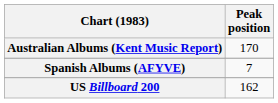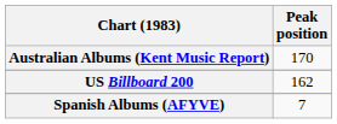 <table class="wikitable sortable plainrowheaders" style="text-align:center">
 <tr>
 <th scope="col">Chart (1983)</th>
 <th scope="col">Peak<br>position</th>
 </tr>
 <tr>
 <th scope="row">Australian Albums (<a href='#'>Kent Music Report</a>)</th>
 <td>170</td>
 </tr>
 <tr>
 </tr>
 <tr>
 </tr>
 <tr>
 </tr>
 <tr>
 </tr>
 <tr>
-<th scope="row">Spanish Albums (<a href='#'>AFYVE</a>)</th>
-<td>7</td>
+<th scope="row">US <a href='#'><em>Billboard</em> 200</a></th>
+<td>162</td>
 </tr>
 <tr>
 </tr>
 <tr>
 </tr>
 <tr>
-<th scope="row">US <a href='#'><em>Billboard</em> 200</a></th>
-<td>162</td>
+<th scope="row">Spanish Albums (<a href='#'>AFYVE</a>)</th>
+<td>7</td>
 </tr>
 </table>
